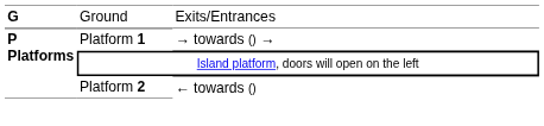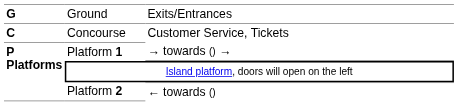 <table table border=0 cellspacing=0 cellpadding=3>
 <tr>
 <td style="border-bottom:solid 1px gray;border-top:solid 1px gray;" width=50 valign=top><strong>G</strong></td>
 <td style="border-top:solid 1px gray;border-bottom:solid 1px gray;" width=100 valign=top>Ground</td>
 <td style="border-top:solid 1px gray;border-bottom:solid 1px gray;" width=400 valign=top>Exits/Entrances</td>
+</tr>
+<tr>
+<td valign=top><strong>C</strong></td>
+<td valign=top>Concourse</td>
+<td valign=top>Customer Service, Tickets</td>
 </tr>
 <tr>
 <td style="border-top:solid 1px gray;border-bottom:solid 1px gray;" rowspan=4 valign=top><strong>P<br>Platforms</strong></td>
 </tr>
 <tr>
 <td style="border-top:solid 1px gray;">Platform <span><strong>1</strong></span></td>
 <td style="border-bottom:solid 1px gray;"><span>→</span>  towards  <small>()</small> →</td>
 </tr>
 <tr>
 <td style="border-bottom:solid 2px black;border-top:solid 2px black;border-right:solid 2px black;border-left:solid 2px black;text-align:center;" colspan=2><small><a href='#'>Island platform</a>, doors will open on the left</small></td>
 </tr>
 <tr>
 <td style="border-bottom:solid 1px gray;">Platform <span><strong>2</strong></span></td>
 <td style="border-top:solid 1px gray;">←  towards  <small>()</small></td>
 </tr>
 </table>
